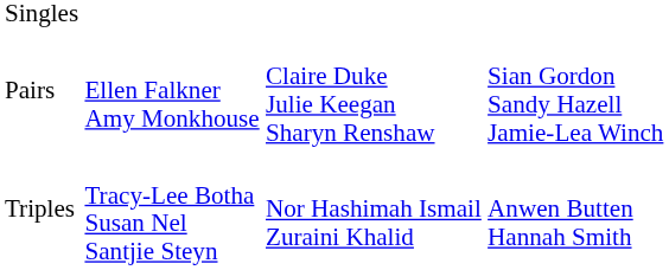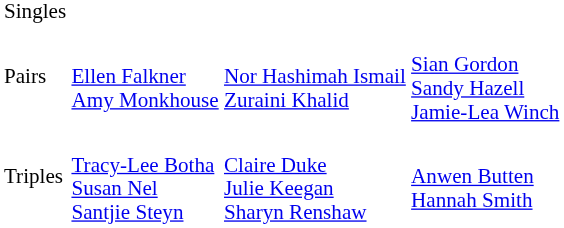 <table>
 <tr>
 <td>Singles<br></td>
 <td></td>
 <td></td>
 <td></td>
 </tr>
 <tr>
 <td>Pairs<br></td>
 <td><br><a href='#'>Ellen Falkner</a><br><a href='#'>Amy Monkhouse</a></td>
-<td><br><a href='#'>Claire Duke</a><br><a href='#'>Julie Keegan</a><br><a href='#'>Sharyn Renshaw</a></td>
+<td><br><a href='#'>Nor Hashimah Ismail</a><br><a href='#'>Zuraini Khalid</a></td>
 <td><br><a href='#'>Sian Gordon</a><br><a href='#'>Sandy Hazell</a><br><a href='#'>Jamie-Lea Winch</a></td>
 </tr>
 <tr>
 <td>Triples<br></td>
 <td><br><a href='#'>Tracy-Lee Botha</a><br><a href='#'>Susan Nel</a><br><a href='#'>Santjie Steyn</a></td>
-<td><br><a href='#'>Nor Hashimah Ismail</a><br><a href='#'>Zuraini Khalid</a></td>
+<td><br><a href='#'>Claire Duke</a><br><a href='#'>Julie Keegan</a><br><a href='#'>Sharyn Renshaw</a></td>
 <td><br><a href='#'>Anwen Butten</a><br><a href='#'>Hannah Smith</a></td>
 </tr>
 </table>
